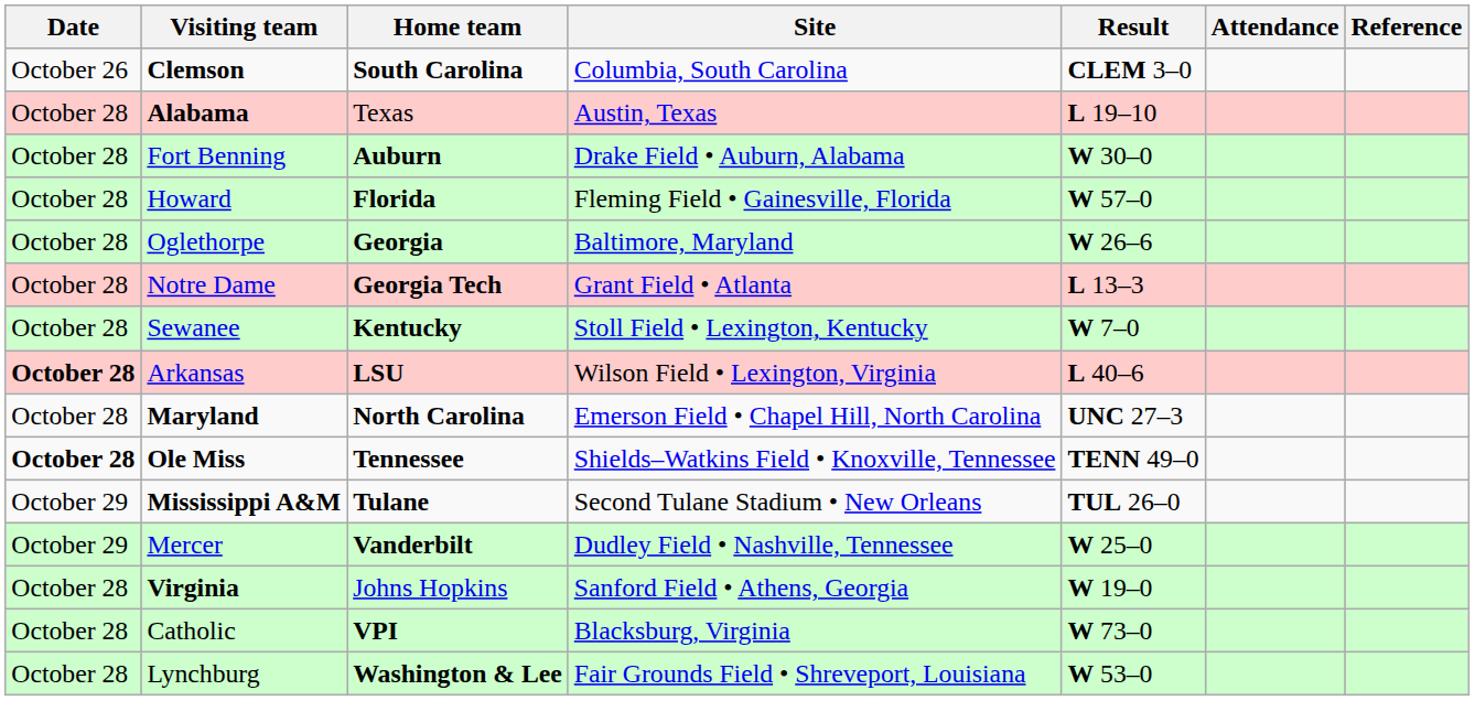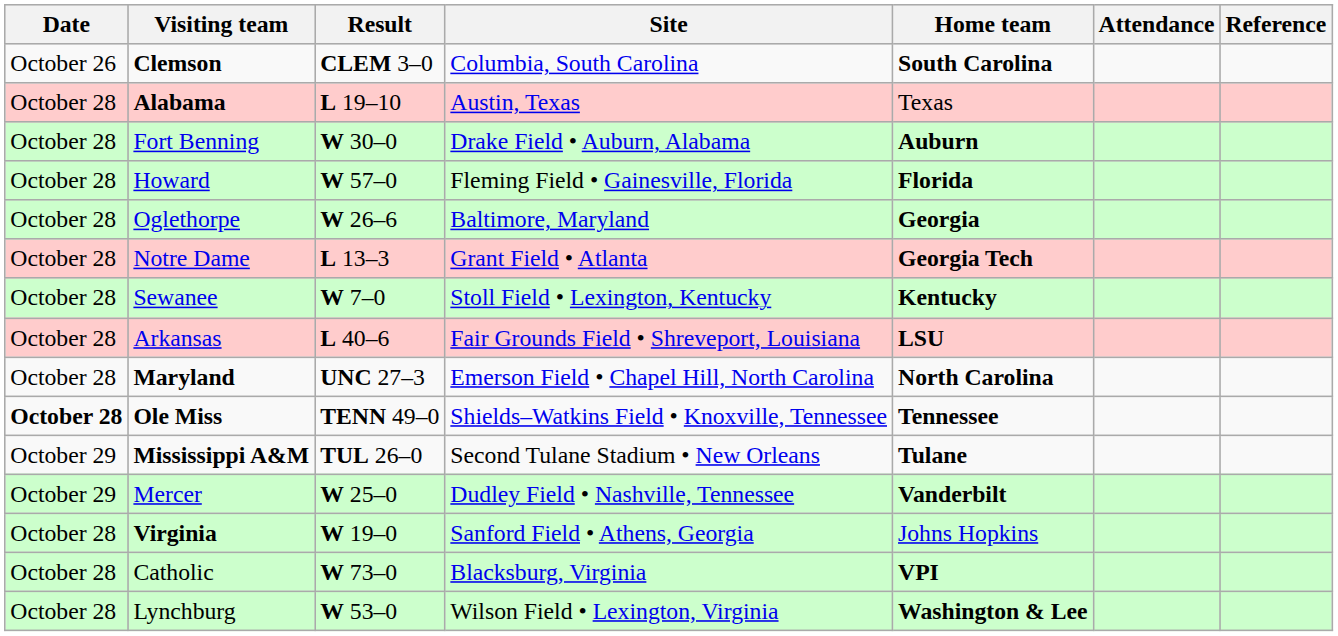 <table class="wikitable" style="font-size:95%;">
 <tr>
 <th>Date</th>
 <th>Visiting team</th>
+<th>Result</th>
+<th>Site</th>
 <th>Home team</th>
-<th>Site</th>
-<th>Result</th>
 <th>Attendance</th>
 <th class="unsortable">Reference</th>
 </tr>
 <tr bgcolor=>
 <td>October 26</td>
 <td><strong>Clemson</strong></td>
+<td><strong>CLEM</strong> 3–0</td>
+<td><a href='#'>Columbia, South Carolina</a></td>
 <td><strong>South Carolina</strong></td>
-<td><a href='#'>Columbia, South Carolina</a></td>
-<td><strong>CLEM</strong> 3–0</td>
 <td></td>
 <td></td>
 </tr>
 <tr bgcolor=ffcccc>
 <td>October 28</td>
 <td><strong>Alabama</strong></td>
+<td><strong>L</strong> 19–10</td>
+<td><a href='#'>Austin, Texas</a></td>
 <td>Texas</td>
-<td><a href='#'>Austin, Texas</a></td>
-<td><strong>L</strong> 19–10</td>
 <td></td>
 <td></td>
 </tr>
 <tr bgcolor=ccffcc>
 <td>October 28</td>
 <td><a href='#'>Fort Benning</a></td>
+<td><strong>W</strong> 30–0</td>
+<td><a href='#'>Drake Field</a> • <a href='#'>Auburn, Alabama</a></td>
 <td><strong>Auburn</strong></td>
-<td><a href='#'>Drake Field</a> • <a href='#'>Auburn, Alabama</a></td>
-<td><strong>W</strong> 30–0</td>
 <td></td>
 <td></td>
 </tr>
 <tr bgcolor=ccffcc>
 <td>October 28</td>
 <td><a href='#'>Howard</a></td>
+<td><strong>W</strong> 57–0</td>
+<td>Fleming Field • <a href='#'>Gainesville, Florida</a></td>
 <td><strong>Florida</strong></td>
-<td>Fleming Field • <a href='#'>Gainesville, Florida</a></td>
-<td><strong>W</strong> 57–0</td>
 <td></td>
 <td></td>
 </tr>
 <tr bgcolor=ccffcc>
 <td>October 28</td>
 <td><a href='#'>Oglethorpe</a></td>
+<td><strong>W</strong> 26–6</td>
+<td><a href='#'>Baltimore, Maryland</a></td>
 <td><strong>Georgia</strong></td>
-<td><a href='#'>Baltimore, Maryland</a></td>
-<td><strong>W</strong> 26–6</td>
 <td></td>
 <td></td>
 </tr>
 <tr bgcolor=ffcccc>
 <td>October 28</td>
 <td><a href='#'>Notre Dame</a></td>
+<td><strong>L</strong> 13–3</td>
+<td><a href='#'>Grant Field</a> • <a href='#'>Atlanta</a></td>
 <td><strong>Georgia Tech</strong></td>
-<td><a href='#'>Grant Field</a> • <a href='#'>Atlanta</a></td>
-<td><strong>L</strong> 13–3</td>
 <td></td>
 <td></td>
 </tr>
 <tr bgcolor=ccffcc>
 <td>October 28</td>
 <td><a href='#'>Sewanee</a></td>
+<td><strong>W</strong> 7–0</td>
+<td><a href='#'>Stoll Field</a> • <a href='#'>Lexington, Kentucky</a></td>
 <td><strong>Kentucky</strong></td>
-<td><a href='#'>Stoll Field</a> • <a href='#'>Lexington, Kentucky</a></td>
-<td><strong>W</strong> 7–0</td>
 <td></td>
 <td></td>
 </tr>
 <tr bgcolor=ffcccc>
-<td><strong>October 28</strong></td>
+<td>October 28</td>
 <td><a href='#'>Arkansas</a></td>
+<td><strong>L</strong> 40–6</td>
+<td><a href='#'>Fair Grounds Field</a> • <a href='#'>Shreveport, Louisiana</a></td>
 <td><strong>LSU</strong></td>
-<td>Wilson Field • <a href='#'>Lexington, Virginia</a></td>
-<td><strong>L</strong> 40–6</td>
 <td></td>
 <td></td>
 </tr>
 <tr bgcolor=>
 <td>October 28</td>
 <td><strong>Maryland</strong></td>
+<td><strong>UNC</strong> 27–3</td>
+<td><a href='#'>Emerson Field</a> • <a href='#'>Chapel Hill, North Carolina</a></td>
 <td><strong>North Carolina</strong></td>
-<td><a href='#'>Emerson Field</a> • <a href='#'>Chapel Hill, North Carolina</a></td>
-<td><strong>UNC</strong> 27–3</td>
 <td></td>
 <td></td>
 </tr>
 <tr bgcolor=>
 <td><strong>October 28</strong></td>
 <td><strong>Ole Miss</strong></td>
+<td><strong>TENN</strong> 49–0</td>
+<td><a href='#'>Shields–Watkins Field</a> • <a href='#'>Knoxville, Tennessee</a></td>
 <td><strong>Tennessee</strong></td>
-<td><a href='#'>Shields–Watkins Field</a> • <a href='#'>Knoxville, Tennessee</a></td>
-<td><strong>TENN</strong> 49–0</td>
 <td></td>
 <td></td>
 </tr>
 <tr bgcolor=>
 <td>October 29</td>
 <td><strong>Mississippi A&M</strong></td>
+<td><strong>TUL</strong> 26–0</td>
+<td>Second Tulane Stadium • <a href='#'>New Orleans</a></td>
 <td><strong>Tulane</strong></td>
-<td>Second Tulane Stadium • <a href='#'>New Orleans</a></td>
-<td><strong>TUL</strong> 26–0</td>
 <td></td>
 <td></td>
 </tr>
 <tr bgcolor=ccffcc>
 <td>October 29</td>
 <td><a href='#'>Mercer</a></td>
+<td><strong>W</strong> 25–0</td>
+<td><a href='#'>Dudley Field</a> • <a href='#'>Nashville, Tennessee</a></td>
 <td><strong>Vanderbilt</strong></td>
-<td><a href='#'>Dudley Field</a> • <a href='#'>Nashville, Tennessee</a></td>
-<td><strong>W</strong> 25–0</td>
 <td></td>
 <td></td>
 </tr>
 <tr bgcolor=ccffcc>
 <td>October 28</td>
 <td><strong>Virginia</strong></td>
+<td><strong>W</strong> 19–0</td>
+<td><a href='#'>Sanford Field</a> • <a href='#'>Athens, Georgia</a></td>
 <td><a href='#'>Johns Hopkins</a></td>
-<td><a href='#'>Sanford Field</a> • <a href='#'>Athens, Georgia</a></td>
-<td><strong>W</strong> 19–0</td>
 <td></td>
 <td></td>
 </tr>
 <tr bgcolor=ccffcc>
 <td>October 28</td>
 <td>Catholic</td>
+<td><strong>W</strong> 73–0</td>
+<td><a href='#'>Blacksburg, Virginia</a></td>
 <td><strong>VPI</strong></td>
-<td><a href='#'>Blacksburg, Virginia</a></td>
-<td><strong>W</strong> 73–0</td>
 <td></td>
 <td></td>
 </tr>
 <tr bgcolor=ccffcc>
 <td>October 28</td>
 <td>Lynchburg</td>
+<td><strong>W</strong> 53–0</td>
+<td>Wilson Field • <a href='#'>Lexington, Virginia</a></td>
 <td><strong>Washington & Lee</strong></td>
-<td><a href='#'>Fair Grounds Field</a> • <a href='#'>Shreveport, Louisiana</a></td>
-<td><strong>W</strong> 53–0</td>
 <td></td>
 <td></td>
 </tr>
 </table>
